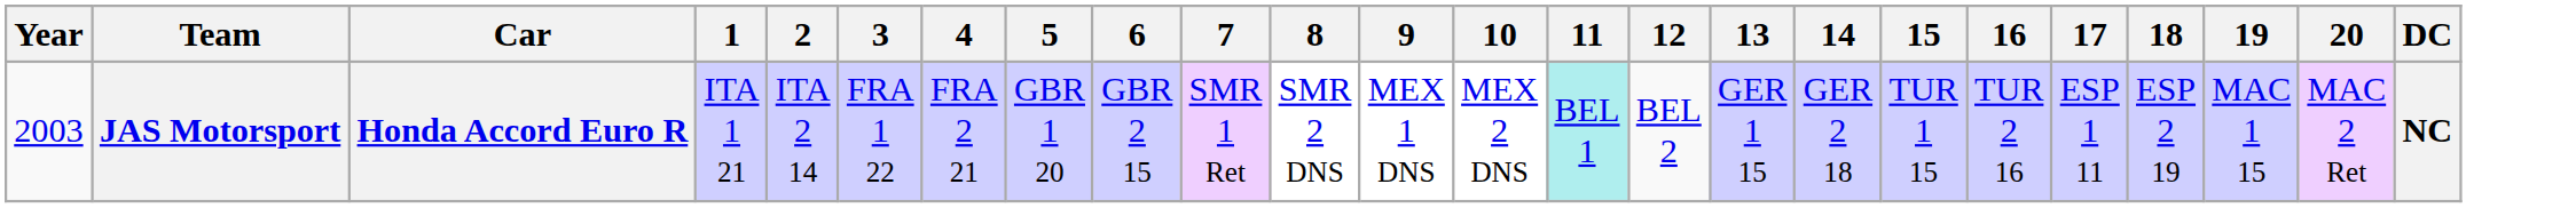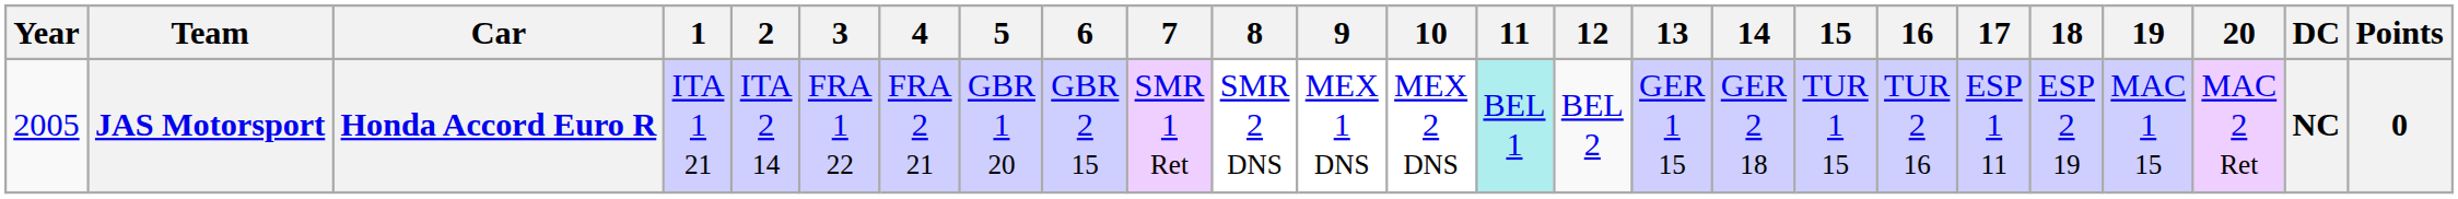 <table class="wikitable" style="text-align:center; font-size:85%">
 <tr>
 <th>Year</th>
 <th>Team</th>
 <th>Car</th>
 <th>1</th>
 <th>2</th>
 <th>3</th>
 <th>4</th>
 <th>5</th>
 <th>6</th>
 <th>7</th>
 <th>8</th>
 <th>9</th>
 <th>10</th>
 <th>11</th>
 <th>12</th>
 <th>13</th>
 <th>14</th>
 <th>15</th>
 <th>16</th>
 <th>17</th>
 <th>18</th>
 <th>19</th>
 <th>20</th>
 <th>DC</th>
+<th>Points</th>
 </tr>
 <tr>
-<td><a href='#'>2003</a></td>
+<td><a href='#'>2005</a></td>
 <th><a href='#'>JAS Motorsport</a></th>
 <th><a href='#'>Honda Accord Euro R</a></th>
 <td style="background:#cfcfff;"><a href='#'>ITA<br>1</a><br><small>21</small></td>
 <td style="background:#cfcfff;"><a href='#'>ITA<br>2</a><br><small>14</small></td>
 <td style="background:#cfcfff;"><a href='#'>FRA<br>1</a><br><small>22</small></td>
 <td style="background:#cfcfff;"><a href='#'>FRA<br>2</a><br><small>21</small></td>
 <td style="background:#cfcfff;"><a href='#'>GBR<br>1</a><br><small>20</small></td>
 <td style="background:#cfcfff;"><a href='#'>GBR<br>2</a><br><small>15</small></td>
 <td style="background:#efcfff;"><a href='#'>SMR<br>1</a><br><small>Ret</small></td>
 <td style="background:#ffffff;"><a href='#'>SMR<br>2</a><br><small>DNS</small></td>
 <td style="background:#ffffff;"><a href='#'>MEX<br>1</a><br><small>DNS</small></td>
 <td style="background:#ffffff;"><a href='#'>MEX<br>2</a><br><small>DNS</small></td>
 <td style="background: paleturquoise;"><a href='#'>BEL<br>1</a></td>
 <td><a href='#'>BEL<br>2</a></td>
 <td style="background:#cfcfff;"><a href='#'>GER<br>1</a><br><small>15</small></td>
 <td style="background:#cfcfff;"><a href='#'>GER<br>2</a><br><small>18</small></td>
 <td style="background:#cfcfff;"><a href='#'>TUR<br>1</a><br><small>15</small></td>
 <td style="background:#cfcfff;"><a href='#'>TUR<br>2</a><br><small>16</small></td>
 <td style="background:#cfcfff;"><a href='#'>ESP<br>1</a><br><small>11</small></td>
 <td style="background:#cfcfff;"><a href='#'>ESP<br>2</a><br><small>19</small></td>
 <td style="background:#cfcfff;"><a href='#'>MAC<br>1</a><br><small>15</small></td>
 <td style="background:#efcfff;"><a href='#'>MAC<br>2</a><br><small>Ret</small></td>
 <th>NC</th>
+<th>0</th>
 </tr>
 </table>
